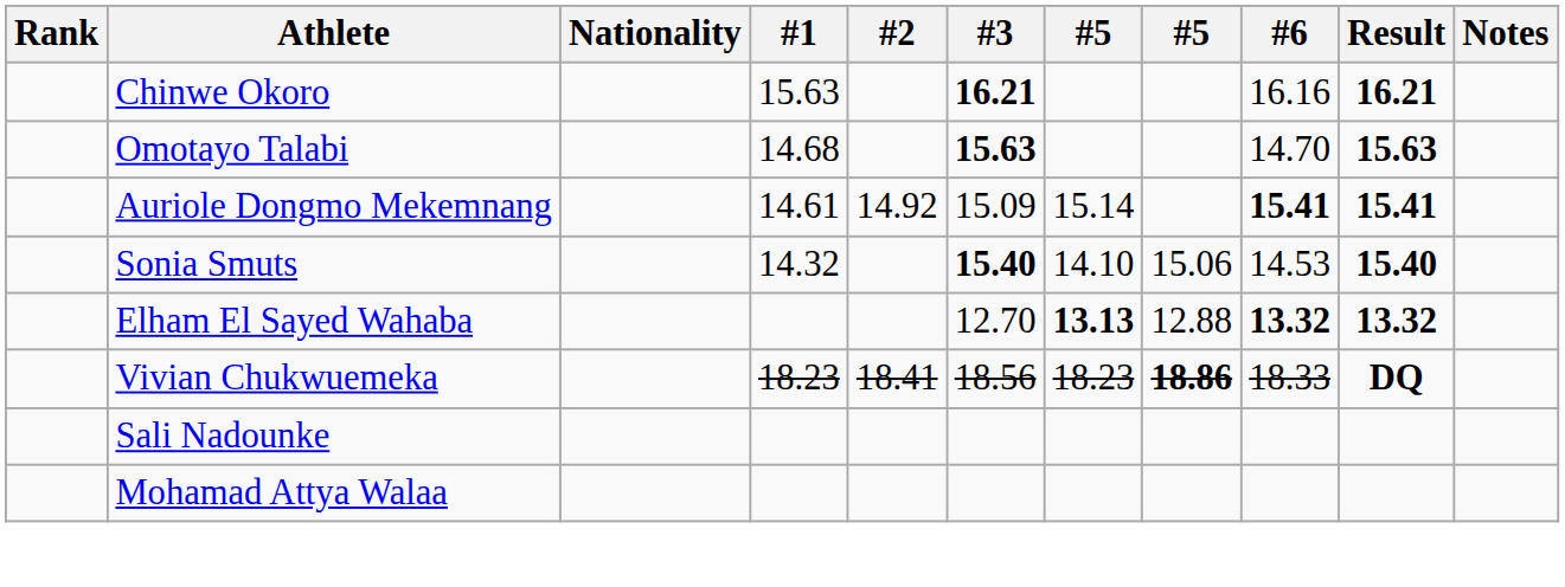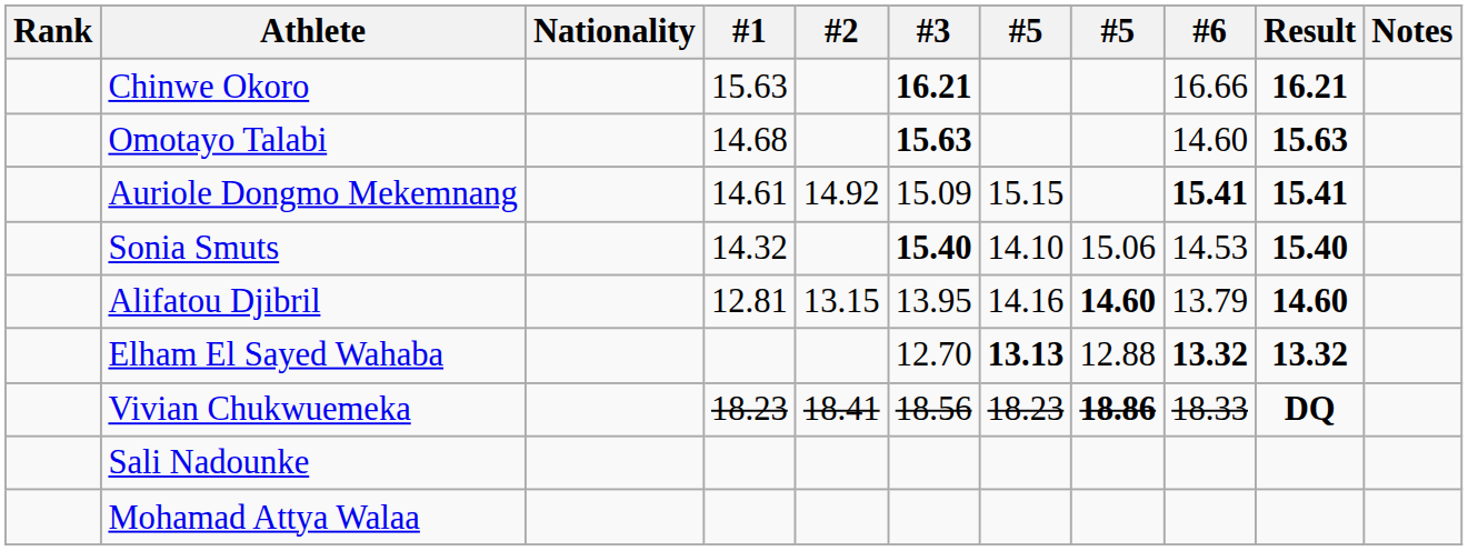 <table class="wikitable sortable" style="text-align:center">
 <tr>
 <th>Rank</th>
 <th>Athlete</th>
 <th>Nationality</th>
 <th>#1</th>
 <th>#2</th>
 <th>#3</th>
 <th>#5</th>
 <th>#5</th>
 <th>#6</th>
 <th>Result</th>
 <th>Notes</th>
 </tr>
 <tr>
 <td></td>
 <td align=left><a href='#'>Chinwe Okoro</a></td>
 <td align=left></td>
 <td>15.63</td>
 <td></td>
 <td><strong>16.21</strong></td>
 <td></td>
 <td></td>
-<td>16.16</td>
+<td>16.66</td>
 <td><strong>16.21</strong></td>
 <td></td>
 </tr>
 <tr>
 <td></td>
 <td align=left><a href='#'>Omotayo Talabi</a></td>
 <td align=left></td>
 <td>14.68</td>
 <td></td>
 <td><strong>15.63</strong></td>
 <td></td>
 <td></td>
-<td>14.70</td>
+<td>14.60</td>
 <td><strong>15.63</strong></td>
 <td></td>
 </tr>
 <tr>
 <td></td>
 <td align=left><a href='#'>Auriole Dongmo Mekemnang</a></td>
 <td align=left></td>
 <td>14.61</td>
 <td>14.92</td>
 <td>15.09</td>
-<td>15.14</td>
+<td>15.15</td>
 <td></td>
 <td><strong>15.41</strong></td>
 <td><strong>15.41</strong></td>
 <td></td>
 </tr>
 <tr>
 <td></td>
 <td align=left><a href='#'>Sonia Smuts</a></td>
 <td align=left></td>
 <td>14.32</td>
 <td></td>
 <td><strong>15.40</strong></td>
 <td>14.10</td>
 <td>15.06</td>
 <td>14.53</td>
 <td><strong>15.40</strong></td>
+<td></td>
+</tr>
+<tr>
+<td></td>
+<td align=left><a href='#'>Alifatou Djibril</a></td>
+<td align=left></td>
+<td>12.81</td>
+<td>13.15</td>
+<td>13.95</td>
+<td>14.16</td>
+<td><strong>14.60</strong></td>
+<td>13.79</td>
+<td><strong>14.60</strong></td>
 <td></td>
 </tr>
 <tr>
 <td></td>
 <td align=left><a href='#'>Elham El Sayed Wahaba</a></td>
 <td align=left></td>
 <td></td>
 <td></td>
 <td>12.70</td>
 <td><strong>13.13</strong></td>
 <td>12.88</td>
 <td><strong>13.32</strong></td>
 <td><strong>13.32</strong></td>
 <td></td>
 </tr>
 <tr>
 <td></td>
 <td align=left><a href='#'>Vivian Chukwuemeka</a></td>
 <td align=left></td>
 <td><s>18.23</s></td>
 <td><s>18.41</s></td>
 <td><s>18.56</s></td>
 <td><s>18.23</s></td>
 <td><s><strong>18.86</strong></s></td>
 <td><s>18.33</s></td>
 <td><strong>DQ</strong></td>
 <td></td>
 </tr>
 <tr>
 <td></td>
 <td align=left><a href='#'>Sali Nadounke</a></td>
 <td align=left></td>
 <td></td>
 <td></td>
 <td></td>
 <td></td>
 <td></td>
 <td></td>
 <td><strong></strong></td>
 <td></td>
 </tr>
 <tr>
 <td></td>
 <td align=left><a href='#'>Mohamad Attya Walaa</a></td>
 <td align=left></td>
 <td></td>
 <td></td>
 <td></td>
 <td></td>
 <td></td>
 <td></td>
 <td><strong></strong></td>
 <td></td>
 </tr>
 </table>
